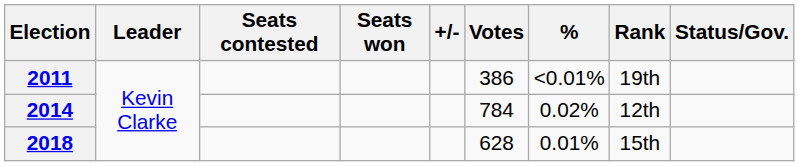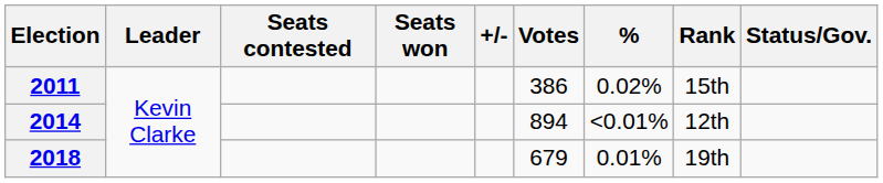 <table class="wikitable">
 <tr>
 <th>Election</th>
 <th>Leader</th>
 <th>Seats contested</th>
 <th>Seats won</th>
 <th>+/-</th>
 <th>Votes</th>
 <th>%</th>
 <th>Rank</th>
 <th>Status/Gov.</th>
 </tr>
 <tr style="text-align:center;">
 <th><a href='#'>2011</a></th>
 <td rowspan="3"><a href='#'>Kevin Clarke</a></td>
 <td></td>
 <td></td>
 <td></td>
 <td>386</td>
-<td><0.01%</td>
-<td> 19th</td>
+<td> 0.02%</td>
+<td> 15th</td>
 <td></td>
 </tr>
 <tr style="text-align:center;">
 <th><a href='#'>2014</a></th>
 <td></td>
 <td></td>
 <td></td>
-<td> 784</td>
-<td> 0.02%</td>
+<td> 894</td>
+<td><0.01%</td>
 <td> 12th</td>
 <td></td>
 </tr>
 <tr style="text-align:center;">
 <th><a href='#'>2018</a></th>
 <td></td>
 <td></td>
 <td></td>
-<td> 628</td>
+<td> 679</td>
 <td> 0.01%</td>
-<td> 15th</td>
+<td> 19th</td>
 <td></td>
 </tr>
 </table>
